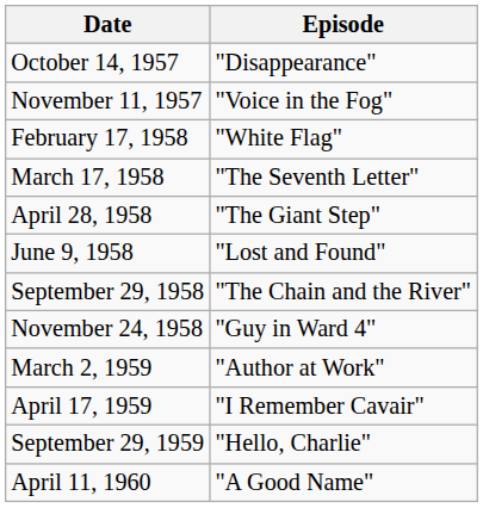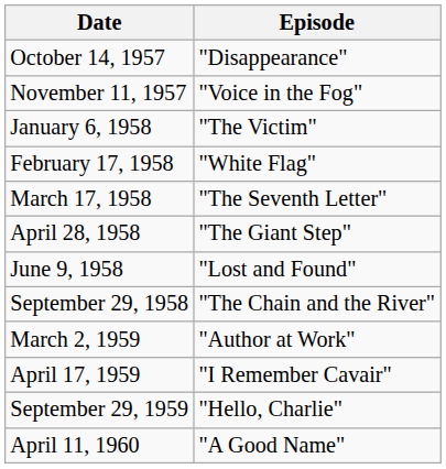 <table class="wikitable">
 <tr>
 <th>Date</th>
 <th>Episode</th>
 </tr>
 <tr>
 <td>October 14, 1957</td>
 <td>"Disappearance"</td>
 </tr>
 <tr>
 <td>November 11, 1957</td>
 <td>"Voice in the Fog"</td>
+</tr>
+<tr>
+<td>January 6, 1958</td>
+<td>"The Victim"</td>
 </tr>
 <tr>
 <td>February 17, 1958</td>
 <td>"White Flag"</td>
 </tr>
 <tr>
 <td>March 17, 1958</td>
 <td>"The Seventh Letter"</td>
 </tr>
 <tr>
 <td>April 28, 1958</td>
 <td>"The Giant Step"</td>
 </tr>
 <tr>
 <td>June 9, 1958</td>
 <td>"Lost and Found"</td>
 </tr>
 <tr>
 <td>September 29, 1958</td>
 <td>"The Chain and the River"</td>
 </tr>
 <tr>
-<td>November 24, 1958</td>
-<td>"Guy in Ward 4"</td>
-</tr>
-<tr>
 <td>March 2, 1959</td>
 <td>"Author at Work"</td>
 </tr>
 <tr>
 <td>April 17, 1959</td>
 <td>"I Remember Cavair"</td>
 </tr>
 <tr>
 <td>September 29, 1959</td>
 <td>"Hello, Charlie"</td>
 </tr>
 <tr>
 <td>April 11, 1960</td>
 <td>"A Good Name"</td>
 </tr>
 </table>
